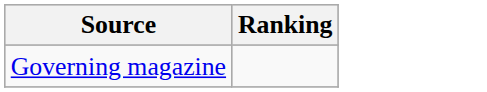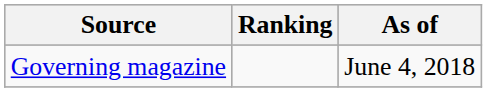 <table class="wikitable" style="text-align:center">
 <tr>
 <th>Source</th>
 <th>Ranking</th>
+<th>As of</th>
 </tr>
 <tr>
 <td><a href='#'>Governing magazine</a></td>
 <td></td>
+<td>June 4, 2018</td>
 </tr>
 </table>
